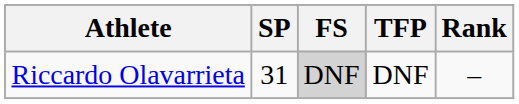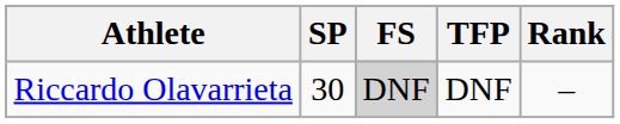 <table class="wikitable" border="1" style="font-size:90%">
 <tr>
 <th>Athlete</th>
 <th>SP</th>
 <th>FS</th>
 <th>TFP</th>
 <th>Rank</th>
 </tr>
 <tr align=center>
 <td align=left><a href='#'>Riccardo Olavarrieta</a></td>
-<td>31</td>
+<td>30</td>
 <td style="background: lightgrey;">DNF</td>
 <td>DNF</td>
 <td>–</td>
 </tr>
 </table>
